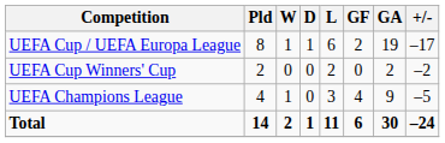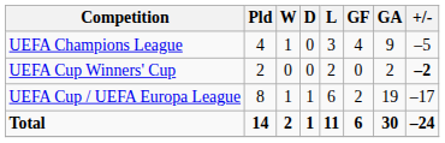 <table class="wikitable">
 <tr>
 <th>Competition</th>
 <th>Pld</th>
 <th>W</th>
 <th>D</th>
 <th>L</th>
 <th>GF</th>
 <th>GA</th>
 <th>+/-</th>
 </tr>
 <tr>
-<td><a href='#'>UEFA Cup / UEFA Europa League</a></td>
-<td style="text-align:center;">8</td>
+<td><a href='#'>UEFA Champions League</a></td>
+<td style="text-align:center;">4</td>
 <td style="text-align:center;">1</td>
-<td style="text-align:center;">1</td>
-<td style="text-align:center;">6</td>
-<td style="text-align:center;">2</td>
-<td style="text-align:center;">19</td>
-<td style="text-align:center;">–17</td>
+<td style="text-align:center;">0</td>
+<td style="text-align:center;">3</td>
+<td style="text-align:center;">4</td>
+<td style="text-align:center;">9</td>
+<td style="text-align:center;">–5</td>
 </tr>
 <tr>
 <td><a href='#'>UEFA Cup Winners' Cup</a></td>
 <td style="text-align:center;">2</td>
 <td style="text-align:center;">0</td>
 <td style="text-align:center;">0</td>
 <td style="text-align:center;">2</td>
 <td style="text-align:center;">0</td>
 <td style="text-align:center;">2</td>
-<td style="text-align:center;">–2</td>
+<td style="text-align:center;"><strong>–2</strong></td>
 </tr>
 <tr>
-<td><a href='#'>UEFA Champions League</a></td>
-<td style="text-align:center;">4</td>
+<td><a href='#'>UEFA Cup / UEFA Europa League</a></td>
+<td style="text-align:center;">8</td>
 <td style="text-align:center;">1</td>
-<td style="text-align:center;">0</td>
-<td style="text-align:center;">3</td>
-<td style="text-align:center;">4</td>
-<td style="text-align:center;">9</td>
-<td style="text-align:center;">–5</td>
+<td style="text-align:center;">1</td>
+<td style="text-align:center;">6</td>
+<td style="text-align:center;">2</td>
+<td style="text-align:center;">19</td>
+<td style="text-align:center;">–17</td>
 </tr>
 <tr>
 <td><strong>Total</strong></td>
 <td style="text-align:center;"><strong>14</strong></td>
 <td style="text-align:center;"><strong>2</strong></td>
 <td style="text-align:center;"><strong>1</strong></td>
 <td style="text-align:center;"><strong>11</strong></td>
 <td style="text-align:center;"><strong>6</strong></td>
 <td style="text-align:center;"><strong>30</strong></td>
 <td style="text-align:center;"><strong>–24</strong></td>
 </tr>
 <tr>
 </tr>
 </table>
